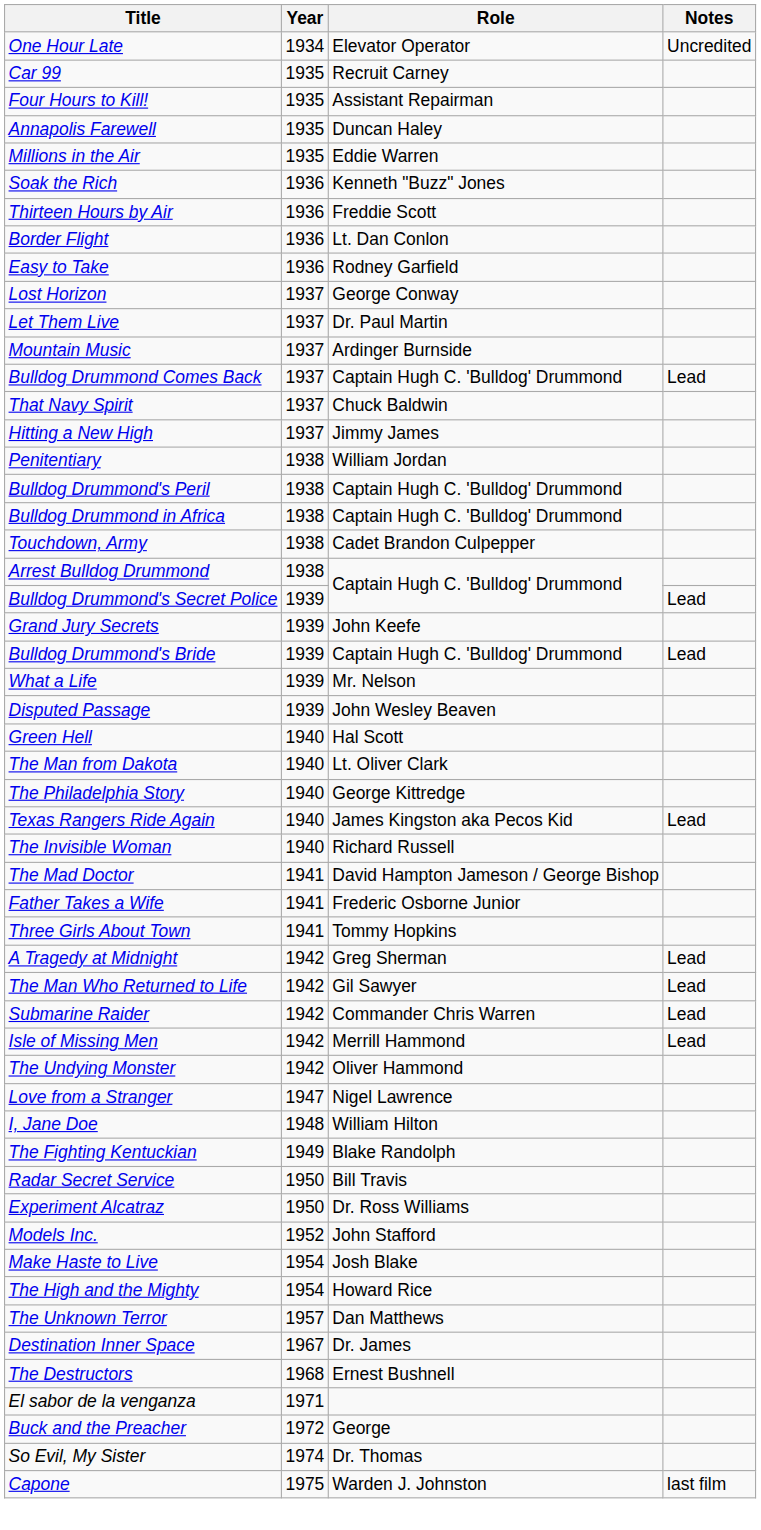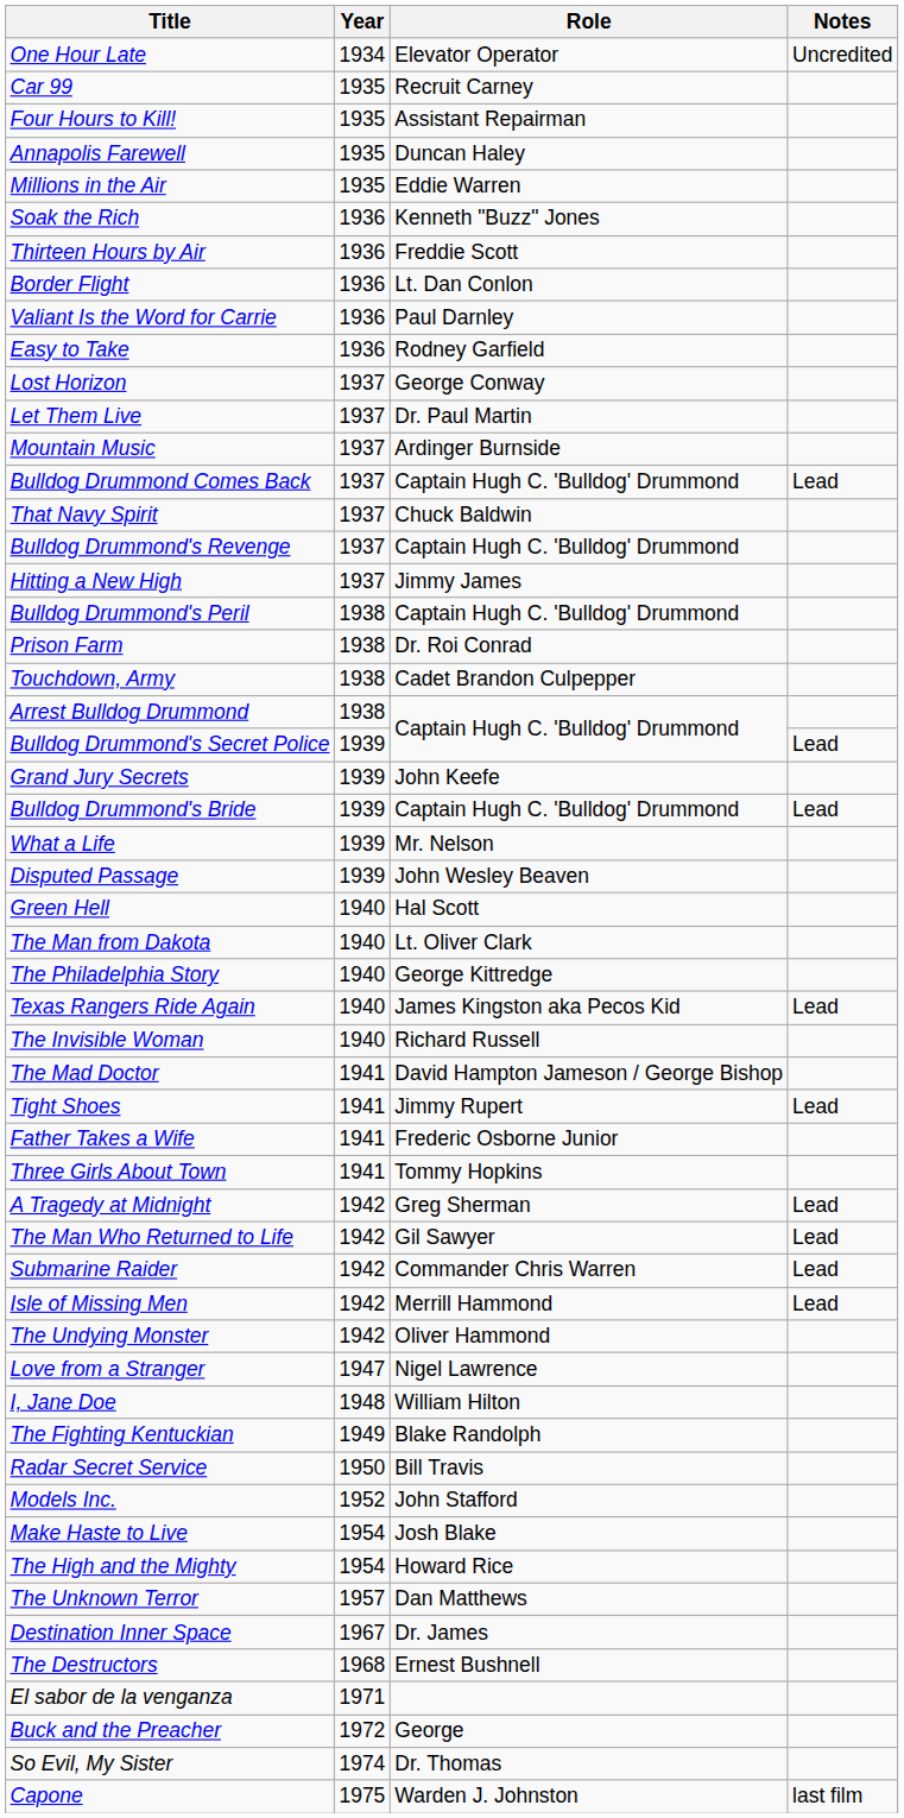 <table class="wikitable">
 <tr>
 <th>Title</th>
 <th>Year</th>
 <th>Role</th>
 <th>Notes</th>
 </tr>
 <tr>
 <td><em><a href='#'>One Hour Late</a></em></td>
 <td>1934</td>
 <td>Elevator Operator</td>
 <td>Uncredited</td>
 </tr>
 <tr>
 <td><em><a href='#'>Car 99</a></em></td>
 <td>1935</td>
 <td>Recruit Carney</td>
 <td></td>
 </tr>
 <tr>
 <td><em><a href='#'>Four Hours to Kill!</a></em></td>
 <td>1935</td>
 <td>Assistant Repairman</td>
 <td></td>
 </tr>
 <tr>
 <td><em><a href='#'>Annapolis Farewell</a></em></td>
 <td>1935</td>
 <td>Duncan Haley</td>
 <td></td>
 </tr>
 <tr>
 <td><em><a href='#'>Millions in the Air</a></em></td>
 <td>1935</td>
 <td>Eddie Warren</td>
 <td></td>
 </tr>
 <tr>
 <td><em><a href='#'>Soak the Rich</a></em></td>
 <td>1936</td>
 <td>Kenneth "Buzz" Jones</td>
 <td></td>
 </tr>
 <tr>
 <td><em><a href='#'>Thirteen Hours by Air</a></em></td>
 <td>1936</td>
 <td>Freddie Scott</td>
 <td></td>
 </tr>
 <tr>
 <td><em><a href='#'>Border Flight</a></em></td>
 <td>1936</td>
 <td>Lt. Dan Conlon</td>
 <td></td>
 </tr>
 <tr>
+<td><em><a href='#'>Valiant Is the Word for Carrie</a></em></td>
+<td>1936</td>
+<td>Paul Darnley</td>
+<td></td>
+</tr>
+<tr>
 <td><em><a href='#'>Easy to Take</a></em></td>
 <td>1936</td>
 <td>Rodney Garfield</td>
 <td></td>
 </tr>
 <tr>
 <td><em><a href='#'>Lost Horizon</a></em></td>
 <td>1937</td>
 <td>George Conway</td>
 <td></td>
 </tr>
 <tr>
 <td><em><a href='#'>Let Them Live</a></em></td>
 <td>1937</td>
 <td>Dr. Paul Martin</td>
 <td></td>
 </tr>
 <tr>
 <td><em><a href='#'>Mountain Music</a></em></td>
 <td>1937</td>
 <td>Ardinger Burnside</td>
 <td></td>
 </tr>
 <tr>
 <td><em><a href='#'>Bulldog Drummond Comes Back</a></em></td>
 <td>1937</td>
 <td>Captain Hugh C. 'Bulldog' Drummond</td>
 <td>Lead</td>
 </tr>
 <tr>
 <td><em><a href='#'>That Navy Spirit</a></em></td>
 <td>1937</td>
 <td>Chuck Baldwin</td>
 <td></td>
 </tr>
 <tr>
+<td><em><a href='#'>Bulldog Drummond's Revenge</a></em></td>
+<td>1937</td>
+<td>Captain Hugh C. 'Bulldog' Drummond</td>
+<td></td>
+</tr>
+<tr>
 <td><em><a href='#'>Hitting a New High</a></em></td>
 <td>1937</td>
 <td>Jimmy James</td>
-<td></td>
-</tr>
-<tr>
-<td><em><a href='#'>Penitentiary</a></em></td>
-<td>1938</td>
-<td>William Jordan</td>
 <td></td>
 </tr>
 <tr>
 <td><em><a href='#'>Bulldog Drummond's Peril</a></em></td>
 <td>1938</td>
 <td>Captain Hugh C. 'Bulldog' Drummond</td>
 <td></td>
 </tr>
 <tr>
-<td><em><a href='#'>Bulldog Drummond in Africa</a></em></td>
+<td><em><a href='#'>Prison Farm</a></em></td>
 <td>1938</td>
-<td>Captain Hugh C. 'Bulldog' Drummond</td>
+<td>Dr. Roi Conrad</td>
 <td></td>
 </tr>
 <tr>
 <td><em><a href='#'>Touchdown, Army</a></em></td>
 <td>1938</td>
 <td>Cadet Brandon Culpepper</td>
 <td></td>
 </tr>
 <tr>
 <td><em><a href='#'>Arrest Bulldog Drummond</a></em></td>
 <td>1938</td>
 <td rowspan="2">Captain Hugh C. 'Bulldog' Drummond</td>
 <td></td>
 </tr>
 <tr>
 <td><em><a href='#'>Bulldog Drummond's Secret Police</a></em></td>
 <td>1939</td>
 <td>Lead</td>
 </tr>
 <tr>
 <td><em><a href='#'>Grand Jury Secrets</a></em></td>
 <td>1939</td>
 <td>John Keefe</td>
 <td></td>
 </tr>
 <tr>
 <td><em><a href='#'>Bulldog Drummond's Bride</a></em></td>
 <td>1939</td>
 <td>Captain Hugh C. 'Bulldog' Drummond</td>
 <td>Lead</td>
 </tr>
 <tr>
 <td><em><a href='#'>What a Life</a></em></td>
 <td>1939</td>
 <td>Mr. Nelson</td>
 <td></td>
 </tr>
 <tr>
 <td><em><a href='#'>Disputed Passage</a></em></td>
 <td>1939</td>
 <td>John Wesley Beaven</td>
 <td></td>
 </tr>
 <tr>
 <td><em><a href='#'>Green Hell</a></em></td>
 <td>1940</td>
 <td>Hal Scott</td>
 <td></td>
 </tr>
 <tr>
 <td><em><a href='#'>The Man from Dakota</a></em></td>
 <td>1940</td>
 <td>Lt. Oliver Clark</td>
 <td></td>
 </tr>
 <tr>
 <td><em><a href='#'>The Philadelphia Story</a></em></td>
 <td>1940</td>
 <td>George Kittredge</td>
 <td></td>
 </tr>
 <tr>
 <td><em><a href='#'>Texas Rangers Ride Again</a></em></td>
 <td>1940</td>
 <td>James Kingston aka Pecos Kid</td>
 <td>Lead</td>
 </tr>
 <tr>
 <td><em><a href='#'>The Invisible Woman</a></em></td>
 <td>1940</td>
 <td>Richard Russell</td>
 <td></td>
 </tr>
 <tr>
 <td><em><a href='#'>The Mad Doctor</a></em></td>
 <td>1941</td>
 <td>David Hampton Jameson / George Bishop</td>
 <td></td>
 </tr>
 <tr>
+<td><em><a href='#'>Tight Shoes</a></em></td>
+<td>1941</td>
+<td>Jimmy Rupert</td>
+<td>Lead</td>
+</tr>
+<tr>
 <td><em><a href='#'>Father Takes a Wife</a></em></td>
 <td>1941</td>
 <td>Frederic Osborne Junior</td>
 <td></td>
 </tr>
 <tr>
 <td><em><a href='#'>Three Girls About Town</a></em></td>
 <td>1941</td>
 <td>Tommy Hopkins</td>
 <td></td>
 </tr>
 <tr>
 <td><em><a href='#'>A Tragedy at Midnight</a></em></td>
 <td>1942</td>
 <td>Greg Sherman</td>
 <td>Lead</td>
 </tr>
 <tr>
 <td><em><a href='#'>The Man Who Returned to Life</a></em></td>
 <td>1942</td>
 <td>Gil Sawyer</td>
 <td>Lead</td>
 </tr>
 <tr>
 <td><em><a href='#'>Submarine Raider</a></em></td>
 <td>1942</td>
 <td>Commander Chris Warren</td>
 <td>Lead</td>
 </tr>
 <tr>
 <td><em><a href='#'>Isle of Missing Men</a></em></td>
 <td>1942</td>
 <td>Merrill Hammond</td>
 <td>Lead</td>
 </tr>
 <tr>
 <td><em><a href='#'>The Undying Monster</a></em></td>
 <td>1942</td>
 <td>Oliver Hammond</td>
 <td></td>
 </tr>
 <tr>
 <td><em><a href='#'>Love from a Stranger</a></em></td>
 <td>1947</td>
 <td>Nigel Lawrence</td>
 <td></td>
 </tr>
 <tr>
 <td><em><a href='#'>I, Jane Doe</a></em></td>
 <td>1948</td>
 <td>William Hilton</td>
 <td></td>
 </tr>
 <tr>
 <td><em><a href='#'>The Fighting Kentuckian</a></em></td>
 <td>1949</td>
 <td>Blake Randolph</td>
 <td></td>
 </tr>
 <tr>
 <td><em><a href='#'>Radar Secret Service</a></em></td>
 <td>1950</td>
 <td>Bill Travis</td>
 <td></td>
 </tr>
 <tr>
-<td><em><a href='#'>Experiment Alcatraz</a></em></td>
-<td>1950</td>
-<td>Dr. Ross Williams</td>
-<td></td>
-</tr>
-<tr>
 <td><em><a href='#'>Models Inc.</a></em></td>
 <td>1952</td>
 <td>John Stafford</td>
 <td></td>
 </tr>
 <tr>
 <td><em><a href='#'>Make Haste to Live</a></em></td>
 <td>1954</td>
 <td>Josh Blake</td>
 <td></td>
 </tr>
 <tr>
 <td><em><a href='#'>The High and the Mighty</a></em></td>
 <td>1954</td>
 <td>Howard Rice</td>
 <td></td>
 </tr>
 <tr>
 <td><em><a href='#'>The Unknown Terror</a></em></td>
 <td>1957</td>
 <td>Dan Matthews</td>
 <td></td>
 </tr>
 <tr>
 <td><em><a href='#'>Destination Inner Space</a></em></td>
 <td>1967</td>
 <td>Dr. James</td>
 <td></td>
 </tr>
 <tr>
 <td><em><a href='#'>The Destructors</a></em></td>
 <td>1968</td>
 <td>Ernest Bushnell</td>
 <td></td>
 </tr>
 <tr>
 <td><em>El sabor de la venganza</em></td>
 <td>1971</td>
 <td></td>
 <td></td>
 </tr>
 <tr>
 <td><em><a href='#'>Buck and the Preacher</a></em></td>
 <td>1972</td>
 <td>George</td>
 <td></td>
 </tr>
 <tr>
 <td><em>So Evil, My Sister</em></td>
 <td>1974</td>
 <td>Dr. Thomas</td>
 <td></td>
 </tr>
 <tr>
 <td><em><a href='#'>Capone</a></em></td>
 <td>1975</td>
 <td>Warden J. Johnston</td>
 <td>last film</td>
 </tr>
 </table>
